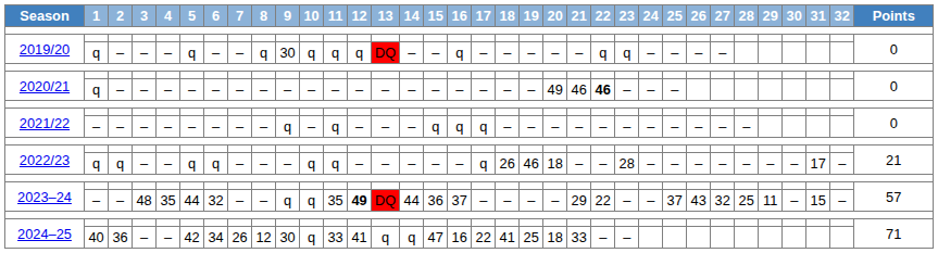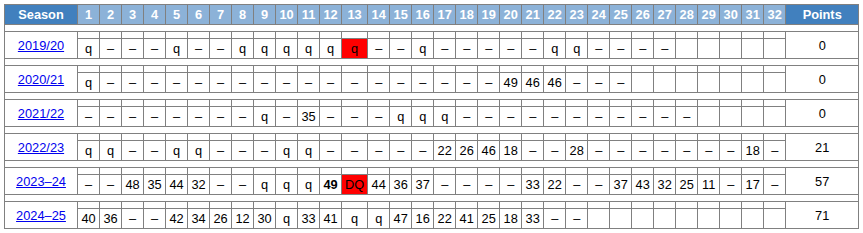 <table cellpadding="3" cellspacing="0" border="1" style="background:#fff; font-size:80%; line-height:13px; border:gray solid 1px; border-collapse:collapse;">
 <tr style="background:#ccc; text-align:center; color:white">
 <td style="background:#4180be;" width="65px"><strong>Season</strong></td>
 <td style="background:#8CB2D8;" width="15px"><strong>1</strong></td>
 <td style="background:#8CB2D8;" width="15px"><strong>2</strong></td>
 <td style="background:#8CB2D8;" width="15px"><strong>3</strong></td>
 <td style="background:#8CB2D8;" width="15px"><strong>4</strong></td>
 <td style="background:#8CB2D8;" width="15px"><strong>5</strong></td>
 <td style="background:#8CB2D8;" width="15px"><strong>6</strong></td>
 <td style="background:#8CB2D8;" width="15px"><strong>7</strong></td>
 <td style="background:#8CB2D8;" width="15px"><strong>8</strong></td>
 <td style="background:#8CB2D8;" width="15px"><strong>9</strong></td>
 <td style="background:#8CB2D8;" width="15px"><strong>10</strong></td>
 <td style="background:#8CB2D8;" width="15px"><strong>11</strong></td>
 <td style="background:#8CB2D8;" width="15px"><strong>12</strong></td>
 <td style="background:#8CB2D8;" width="15px"><strong>13</strong></td>
 <td style="background:#8CB2D8;" width="15px"><strong>14</strong></td>
 <td style="background:#8CB2D8;" width="15px"><strong>15</strong></td>
 <td style="background:#8CB2D8;" width="15px"><strong>16</strong></td>
 <td style="background:#8CB2D8;" width="15px"><strong>17</strong></td>
 <td style="background:#8CB2D8;" width="15px"><strong>18</strong></td>
 <td style="background:#8CB2D8;" width="15px"><strong>19</strong></td>
 <td style="background:#8CB2D8;" width="15px"><strong>20</strong></td>
 <td style="background:#8CB2D8;" width="15px"><strong>21</strong></td>
 <td style="background:#8CB2D8;" width="15px"><strong>22</strong></td>
 <td style="background:#8CB2D8;" width="15px"><strong>23</strong></td>
 <td style="background:#8CB2D8;" width="15px"><strong>24</strong></td>
 <td style="background:#8CB2D8;" width="15px"><strong>25</strong></td>
 <td style="background:#8CB2D8;" width="15px"><strong>26</strong></td>
 <td style="background:#8CB2D8;" width="15px"><strong>27</strong></td>
 <td style="background:#8CB2D8;" width="15px"><strong>28</strong></td>
 <td style="background:#8CB2D8;" width="15px"><strong>29</strong></td>
 <td style="background:#8CB2D8;" width="15px"><strong>30</strong></td>
 <td style="background:#8CB2D8;" width="15px"><strong>31</strong></td>
 <td style="background:#8CB2D8;" width="15px"><strong>32</strong></td>
 <td style="background:#4180be;" width="30px"><strong>Points</strong></td>
 </tr>
 <tr>
 <td colspan=34></td>
 </tr>
 <tr align=center>
 <td rowspan="2" style="width:66px;"><a href='#'>2019/20</a></td>
 <th></th>
 <th></th>
 <th></th>
 <th></th>
 <th></th>
 <th></th>
 <th></th>
 <th></th>
 <th></th>
 <th></th>
 <th></th>
 <th></th>
 <th></th>
 <th></th>
 <th></th>
 <th></th>
 <th></th>
 <th></th>
 <th></th>
 <th></th>
 <th></th>
 <th></th>
 <th></th>
 <th></th>
 <th></th>
 <th></th>
 <th></th>
 <th></th>
 <th></th>
 <th></th>
 <th></th>
 <th></th>
 <td rowspan="2" style="width:66px;">0</td>
 </tr>
 <tr align=center>
 <td>q</td>
 <td>–</td>
 <td>–</td>
 <td>–</td>
 <td>q</td>
 <td>–</td>
 <td>–</td>
 <td>q</td>
-<td>30</td>
 <td>q</td>
 <td>q</td>
 <td>q</td>
-<td bgcolor=red>DQ</td>
+<td>q</td>
+<td bgcolor=red>q</td>
 <td>–</td>
 <td>–</td>
 <td>q</td>
 <td>–</td>
 <td>–</td>
 <td>–</td>
 <td>–</td>
 <td>–</td>
 <td>q</td>
 <td>q</td>
 <td>–</td>
 <td>–</td>
 <td>–</td>
 <td>–</td>
 <td></td>
 <td></td>
 <td></td>
 <td></td>
 </tr>
 <tr>
 <td colspan=34></td>
 </tr>
 <tr align=center>
 <td rowspan="2" style="width:66px;"><a href='#'>2020/21</a></td>
 <th></th>
 <th></th>
 <th></th>
 <th></th>
 <th></th>
 <th></th>
 <th></th>
 <th></th>
 <th></th>
 <th></th>
 <th></th>
 <th></th>
 <th></th>
 <th></th>
 <th></th>
 <th></th>
 <th></th>
 <th></th>
 <th></th>
 <th></th>
 <th></th>
 <th></th>
 <th></th>
 <th></th>
 <th></th>
 <th></th>
 <th></th>
 <th></th>
 <th></th>
 <th></th>
 <th></th>
 <th></th>
 <td rowspan="2" style="width:66px;">0</td>
 </tr>
 <tr align=center>
 <td>q</td>
 <td>–</td>
 <td>–</td>
 <td>–</td>
 <td>–</td>
 <td>–</td>
 <td>–</td>
 <td>–</td>
 <td>–</td>
 <td>–</td>
 <td>–</td>
 <td>–</td>
 <td>–</td>
 <td>–</td>
 <td>–</td>
 <td>–</td>
 <td>–</td>
 <td>–</td>
 <td>–</td>
 <td>49</td>
 <td>46</td>
-<td><strong>46</strong></td>
+<td>46</td>
 <td>–</td>
 <td>–</td>
 <td>–</td>
 <td></td>
 <td></td>
 <td></td>
 <td></td>
 <td></td>
 <td></td>
 </tr>
 <tr>
 <td colspan=34></td>
 </tr>
 <tr align=center>
 <td rowspan="2" style="width:66px;"><a href='#'>2021/22</a></td>
 <th></th>
 <th></th>
 <th></th>
 <th></th>
 <th></th>
 <th></th>
 <th></th>
 <th></th>
 <th></th>
 <th></th>
 <th></th>
 <th></th>
 <th></th>
 <th></th>
 <th></th>
 <th></th>
 <th></th>
 <th></th>
 <th></th>
 <th></th>
 <th></th>
 <th></th>
 <th></th>
 <th></th>
 <th></th>
 <th></th>
 <th></th>
 <th></th>
 <th></th>
 <th></th>
 <th></th>
 <th></th>
 <td rowspan="2" style="width:66px;">0</td>
 </tr>
 <tr align=center>
 <td>–</td>
 <td>–</td>
 <td>–</td>
 <td>–</td>
 <td>–</td>
 <td>–</td>
 <td>–</td>
 <td>–</td>
 <td>q</td>
 <td>–</td>
-<td>q</td>
+<td>35</td>
 <td>–</td>
 <td>–</td>
 <td>–</td>
 <td>q</td>
 <td>q</td>
 <td>q</td>
 <td>–</td>
 <td>–</td>
 <td>–</td>
 <td>–</td>
 <td>–</td>
 <td>–</td>
 <td>–</td>
 <td>–</td>
 <td>–</td>
 <td>–</td>
 <td>–</td>
 <td></td>
 <td></td>
 <td></td>
 </tr>
 <tr>
 <td colspan=34></td>
 </tr>
 <tr align=center>
 <td rowspan="2" style="width:66px;"><a href='#'>2022/23</a></td>
 <th></th>
 <th></th>
 <th></th>
 <th></th>
 <th></th>
 <th></th>
 <th></th>
 <th></th>
 <th></th>
 <th></th>
 <th></th>
 <th></th>
 <th></th>
 <th></th>
 <th></th>
 <th></th>
 <th></th>
 <th></th>
 <th></th>
 <th></th>
 <th></th>
 <th></th>
 <th></th>
 <th></th>
 <th></th>
 <th></th>
 <th></th>
 <th></th>
 <th></th>
 <th></th>
 <th></th>
 <th></th>
 <td rowspan="2" style="width:66px;">21</td>
 </tr>
 <tr align=center>
 <td>q</td>
 <td>q</td>
 <td>–</td>
 <td>–</td>
 <td>q</td>
 <td>q</td>
 <td>–</td>
 <td>–</td>
 <td>–</td>
 <td>q</td>
 <td>q</td>
 <td>–</td>
 <td>–</td>
 <td>–</td>
 <td>–</td>
 <td>–</td>
-<td>q</td>
+<td>22</td>
 <td>26</td>
 <td>46</td>
 <td>18</td>
 <td>–</td>
 <td>–</td>
 <td>28</td>
 <td>–</td>
 <td>–</td>
 <td>–</td>
 <td>–</td>
 <td>–</td>
 <td>–</td>
 <td>–</td>
-<td>17</td>
+<td>18</td>
 <td>–</td>
 </tr>
 <tr>
 <td colspan=34></td>
 </tr>
 <tr align=center>
 <td rowspan="2" style="width:66px;"><a href='#'>2023–24</a></td>
 <th></th>
 <th></th>
 <th></th>
 <th></th>
 <th></th>
 <th></th>
 <th></th>
 <th></th>
 <th></th>
 <th></th>
 <th></th>
 <th></th>
 <th></th>
 <th></th>
 <th></th>
 <th></th>
 <th></th>
 <th></th>
 <th></th>
 <th></th>
 <th></th>
 <th></th>
 <th></th>
 <th></th>
 <th></th>
 <th></th>
 <th></th>
 <th></th>
 <th></th>
 <th></th>
 <th></th>
 <th></th>
 <td rowspan="2" style="width:66px;">57</td>
 </tr>
 <tr align=center>
 <td>–</td>
 <td>–</td>
 <td>48</td>
 <td>35</td>
 <td>44</td>
 <td>32</td>
 <td>–</td>
 <td>–</td>
 <td>q</td>
 <td>q</td>
-<td>35</td>
+<td>q</td>
 <td><strong>49</strong></td>
 <td bgcolor=red>DQ</td>
 <td>44</td>
 <td>36</td>
 <td>37</td>
 <td>–</td>
 <td>–</td>
 <td>–</td>
 <td>–</td>
-<td>29</td>
+<td>33</td>
 <td>22</td>
 <td>–</td>
 <td>–</td>
 <td>37</td>
 <td>43</td>
 <td>32</td>
 <td>25</td>
 <td>11</td>
 <td>–</td>
-<td>15</td>
+<td>17</td>
 <td>–</td>
 </tr>
 <tr>
 <td colspan=34></td>
 </tr>
 <tr align=center>
 <td rowspan="2" style="width:66px;"><a href='#'>2024–25</a></td>
 <th></th>
 <th></th>
 <th></th>
 <th></th>
 <th></th>
 <th></th>
 <th></th>
 <th></th>
 <th></th>
 <th></th>
 <th></th>
 <th></th>
 <th></th>
 <th></th>
 <th></th>
 <th></th>
 <th></th>
 <th></th>
 <th></th>
 <th></th>
 <th></th>
 <th></th>
 <th></th>
 <th></th>
 <th></th>
 <th></th>
 <th></th>
 <th></th>
 <th></th>
 <th></th>
 <th></th>
 <th></th>
 <td rowspan="2" style="width:66px;">71</td>
 </tr>
 <tr align=center>
 <td>40</td>
 <td>36</td>
 <td>–</td>
 <td>–</td>
 <td>42</td>
 <td>34</td>
 <td>26</td>
 <td>12</td>
 <td>30</td>
 <td>q</td>
 <td>33</td>
 <td>41</td>
 <td>q</td>
 <td>q</td>
 <td>47</td>
 <td>16</td>
 <td>22</td>
 <td>41</td>
 <td>25</td>
 <td>18</td>
 <td>33</td>
 <td>–</td>
 <td>–</td>
 <td></td>
 <td></td>
 <td></td>
 <td></td>
 <td></td>
 <td></td>
 <td></td>
 <td></td>
 <td></td>
 </tr>
 </table>
